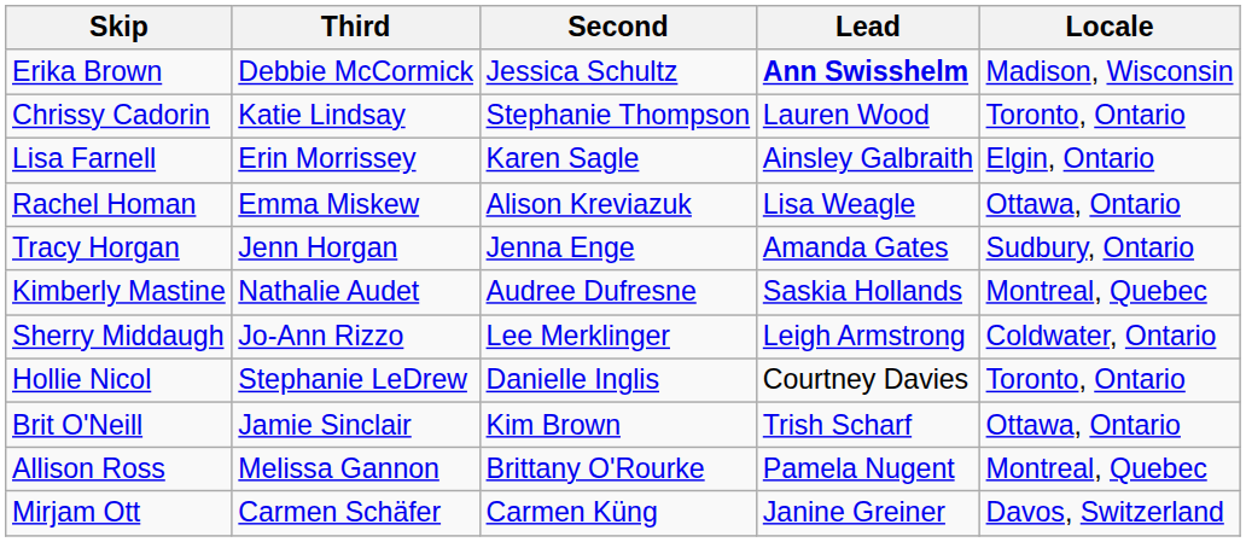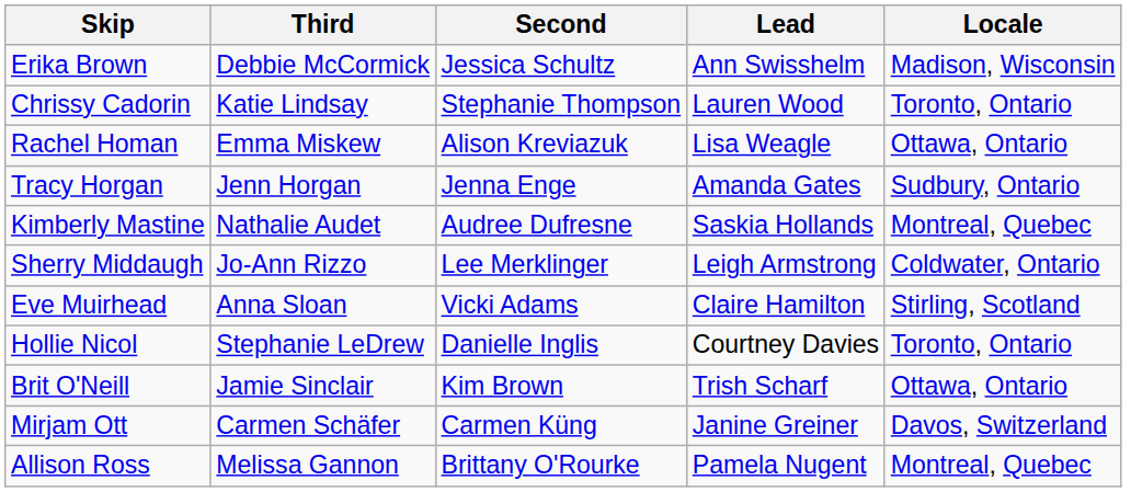 <table class=wikitable>
 <tr>
 <th>Skip</th>
 <th>Third</th>
 <th>Second</th>
 <th>Lead</th>
 <th>Locale</th>
 </tr>
 <tr>
 <td><a href='#'>Erika Brown</a></td>
 <td><a href='#'>Debbie McCormick</a></td>
 <td><a href='#'>Jessica Schultz</a></td>
-<td><strong><a href='#'>Ann Swisshelm</a></strong></td>
+<td><a href='#'>Ann Swisshelm</a></td>
 <td> <a href='#'>Madison</a>, <a href='#'>Wisconsin</a></td>
 </tr>
 <tr>
 <td><a href='#'>Chrissy Cadorin</a></td>
 <td><a href='#'>Katie Lindsay</a></td>
 <td><a href='#'>Stephanie Thompson</a></td>
 <td><a href='#'>Lauren Wood</a></td>
 <td> <a href='#'>Toronto</a>, <a href='#'>Ontario</a></td>
-</tr>
-<tr>
-<td><a href='#'>Lisa Farnell</a></td>
-<td><a href='#'>Erin Morrissey</a></td>
-<td><a href='#'>Karen Sagle</a></td>
-<td><a href='#'>Ainsley Galbraith</a></td>
-<td> <a href='#'>Elgin</a>, <a href='#'>Ontario</a></td>
 </tr>
 <tr>
 <td><a href='#'>Rachel Homan</a></td>
 <td><a href='#'>Emma Miskew</a></td>
 <td><a href='#'>Alison Kreviazuk</a></td>
 <td><a href='#'>Lisa Weagle</a></td>
 <td> <a href='#'>Ottawa</a>, <a href='#'>Ontario</a></td>
 </tr>
 <tr>
 <td><a href='#'>Tracy Horgan</a></td>
 <td><a href='#'>Jenn Horgan</a></td>
 <td><a href='#'>Jenna Enge</a></td>
 <td><a href='#'>Amanda Gates</a></td>
 <td> <a href='#'>Sudbury</a>, <a href='#'>Ontario</a></td>
 </tr>
 <tr>
 <td><a href='#'>Kimberly Mastine</a></td>
 <td><a href='#'>Nathalie Audet</a></td>
 <td><a href='#'>Audree Dufresne</a></td>
 <td><a href='#'>Saskia Hollands</a></td>
 <td> <a href='#'>Montreal</a>, <a href='#'>Quebec</a></td>
 </tr>
 <tr>
 <td><a href='#'>Sherry Middaugh</a></td>
 <td><a href='#'>Jo-Ann Rizzo</a></td>
 <td><a href='#'>Lee Merklinger</a></td>
 <td><a href='#'>Leigh Armstrong</a></td>
 <td> <a href='#'>Coldwater</a>, <a href='#'>Ontario</a></td>
 </tr>
 <tr>
+<td><a href='#'>Eve Muirhead</a></td>
+<td><a href='#'>Anna Sloan</a></td>
+<td><a href='#'>Vicki Adams</a></td>
+<td><a href='#'>Claire Hamilton</a></td>
+<td> <a href='#'>Stirling</a>, <a href='#'>Scotland</a></td>
+</tr>
+<tr>
 <td><a href='#'>Hollie Nicol</a></td>
 <td><a href='#'>Stephanie LeDrew</a></td>
 <td><a href='#'>Danielle Inglis</a></td>
 <td>Courtney Davies</td>
 <td> <a href='#'>Toronto</a>, <a href='#'>Ontario</a></td>
 </tr>
 <tr>
 <td><a href='#'>Brit O'Neill</a></td>
 <td><a href='#'>Jamie Sinclair</a></td>
 <td><a href='#'>Kim Brown</a></td>
 <td><a href='#'>Trish Scharf</a></td>
 <td> <a href='#'>Ottawa</a>, <a href='#'>Ontario</a></td>
 </tr>
 <tr>
+<td><a href='#'>Mirjam Ott</a></td>
+<td><a href='#'>Carmen Schäfer</a></td>
+<td><a href='#'>Carmen Küng</a></td>
+<td><a href='#'>Janine Greiner</a></td>
+<td> <a href='#'>Davos</a>, <a href='#'>Switzerland</a></td>
+</tr>
+<tr>
 <td><a href='#'>Allison Ross</a></td>
 <td><a href='#'>Melissa Gannon</a></td>
 <td><a href='#'>Brittany O'Rourke</a></td>
 <td><a href='#'>Pamela Nugent</a></td>
 <td> <a href='#'>Montreal</a>, <a href='#'>Quebec</a></td>
 </tr>
-<tr>
-<td><a href='#'>Mirjam Ott</a></td>
-<td><a href='#'>Carmen Schäfer</a></td>
-<td><a href='#'>Carmen Küng</a></td>
-<td><a href='#'>Janine Greiner</a></td>
-<td> <a href='#'>Davos</a>, <a href='#'>Switzerland</a></td>
-</tr>
 </table>
